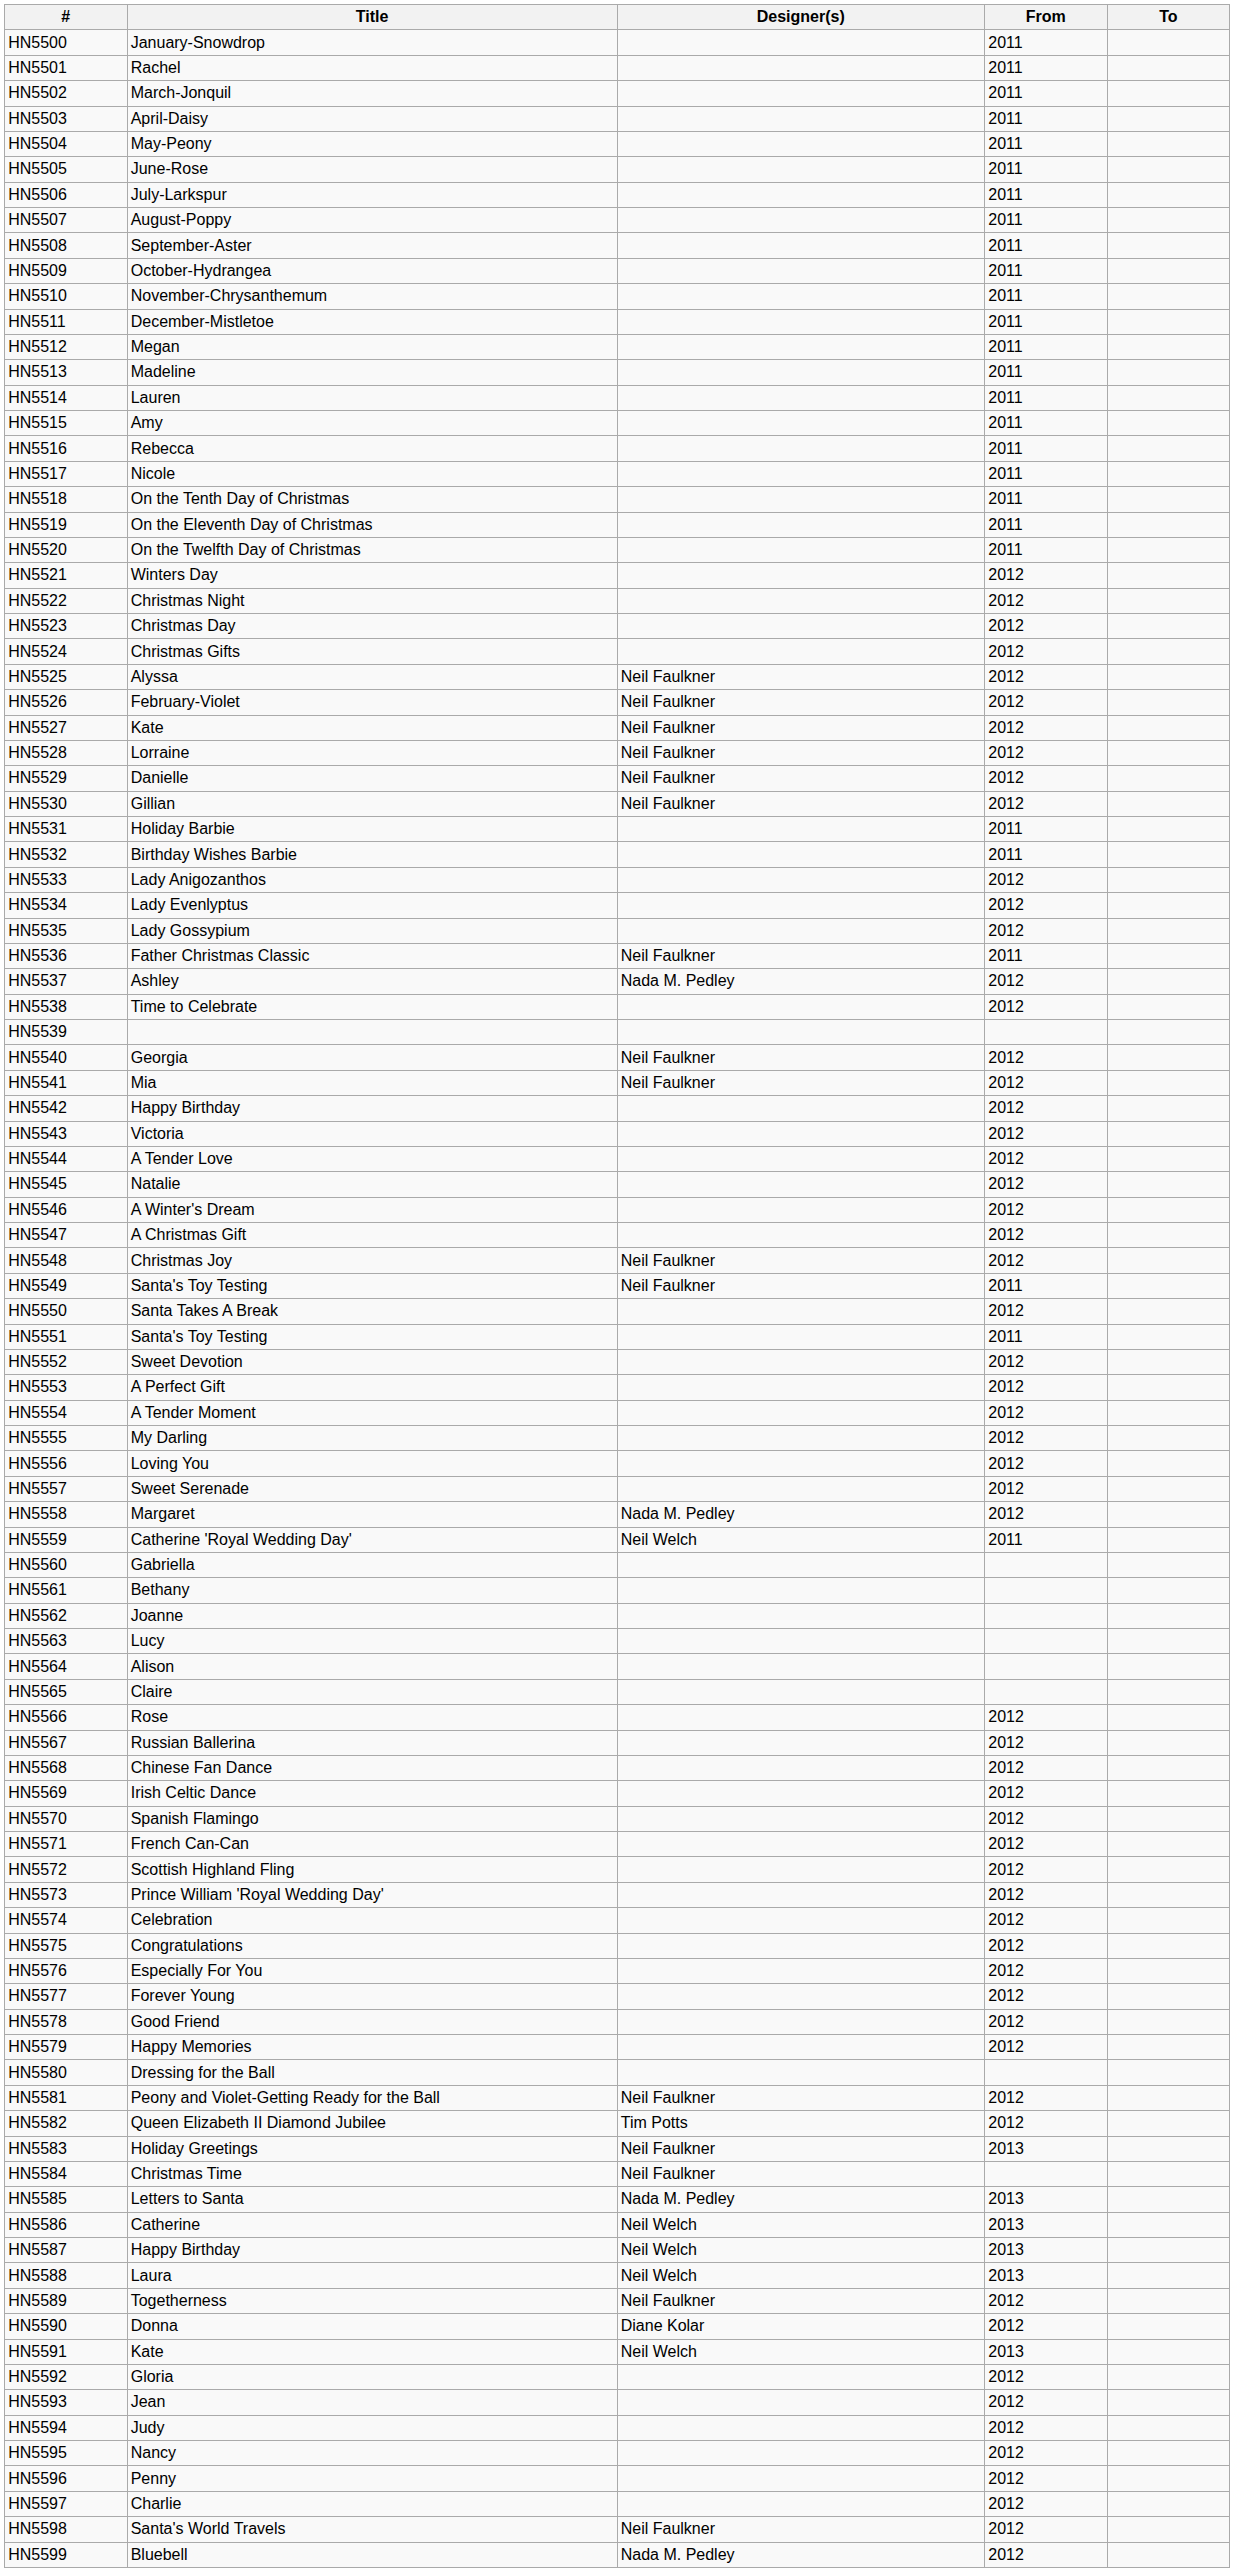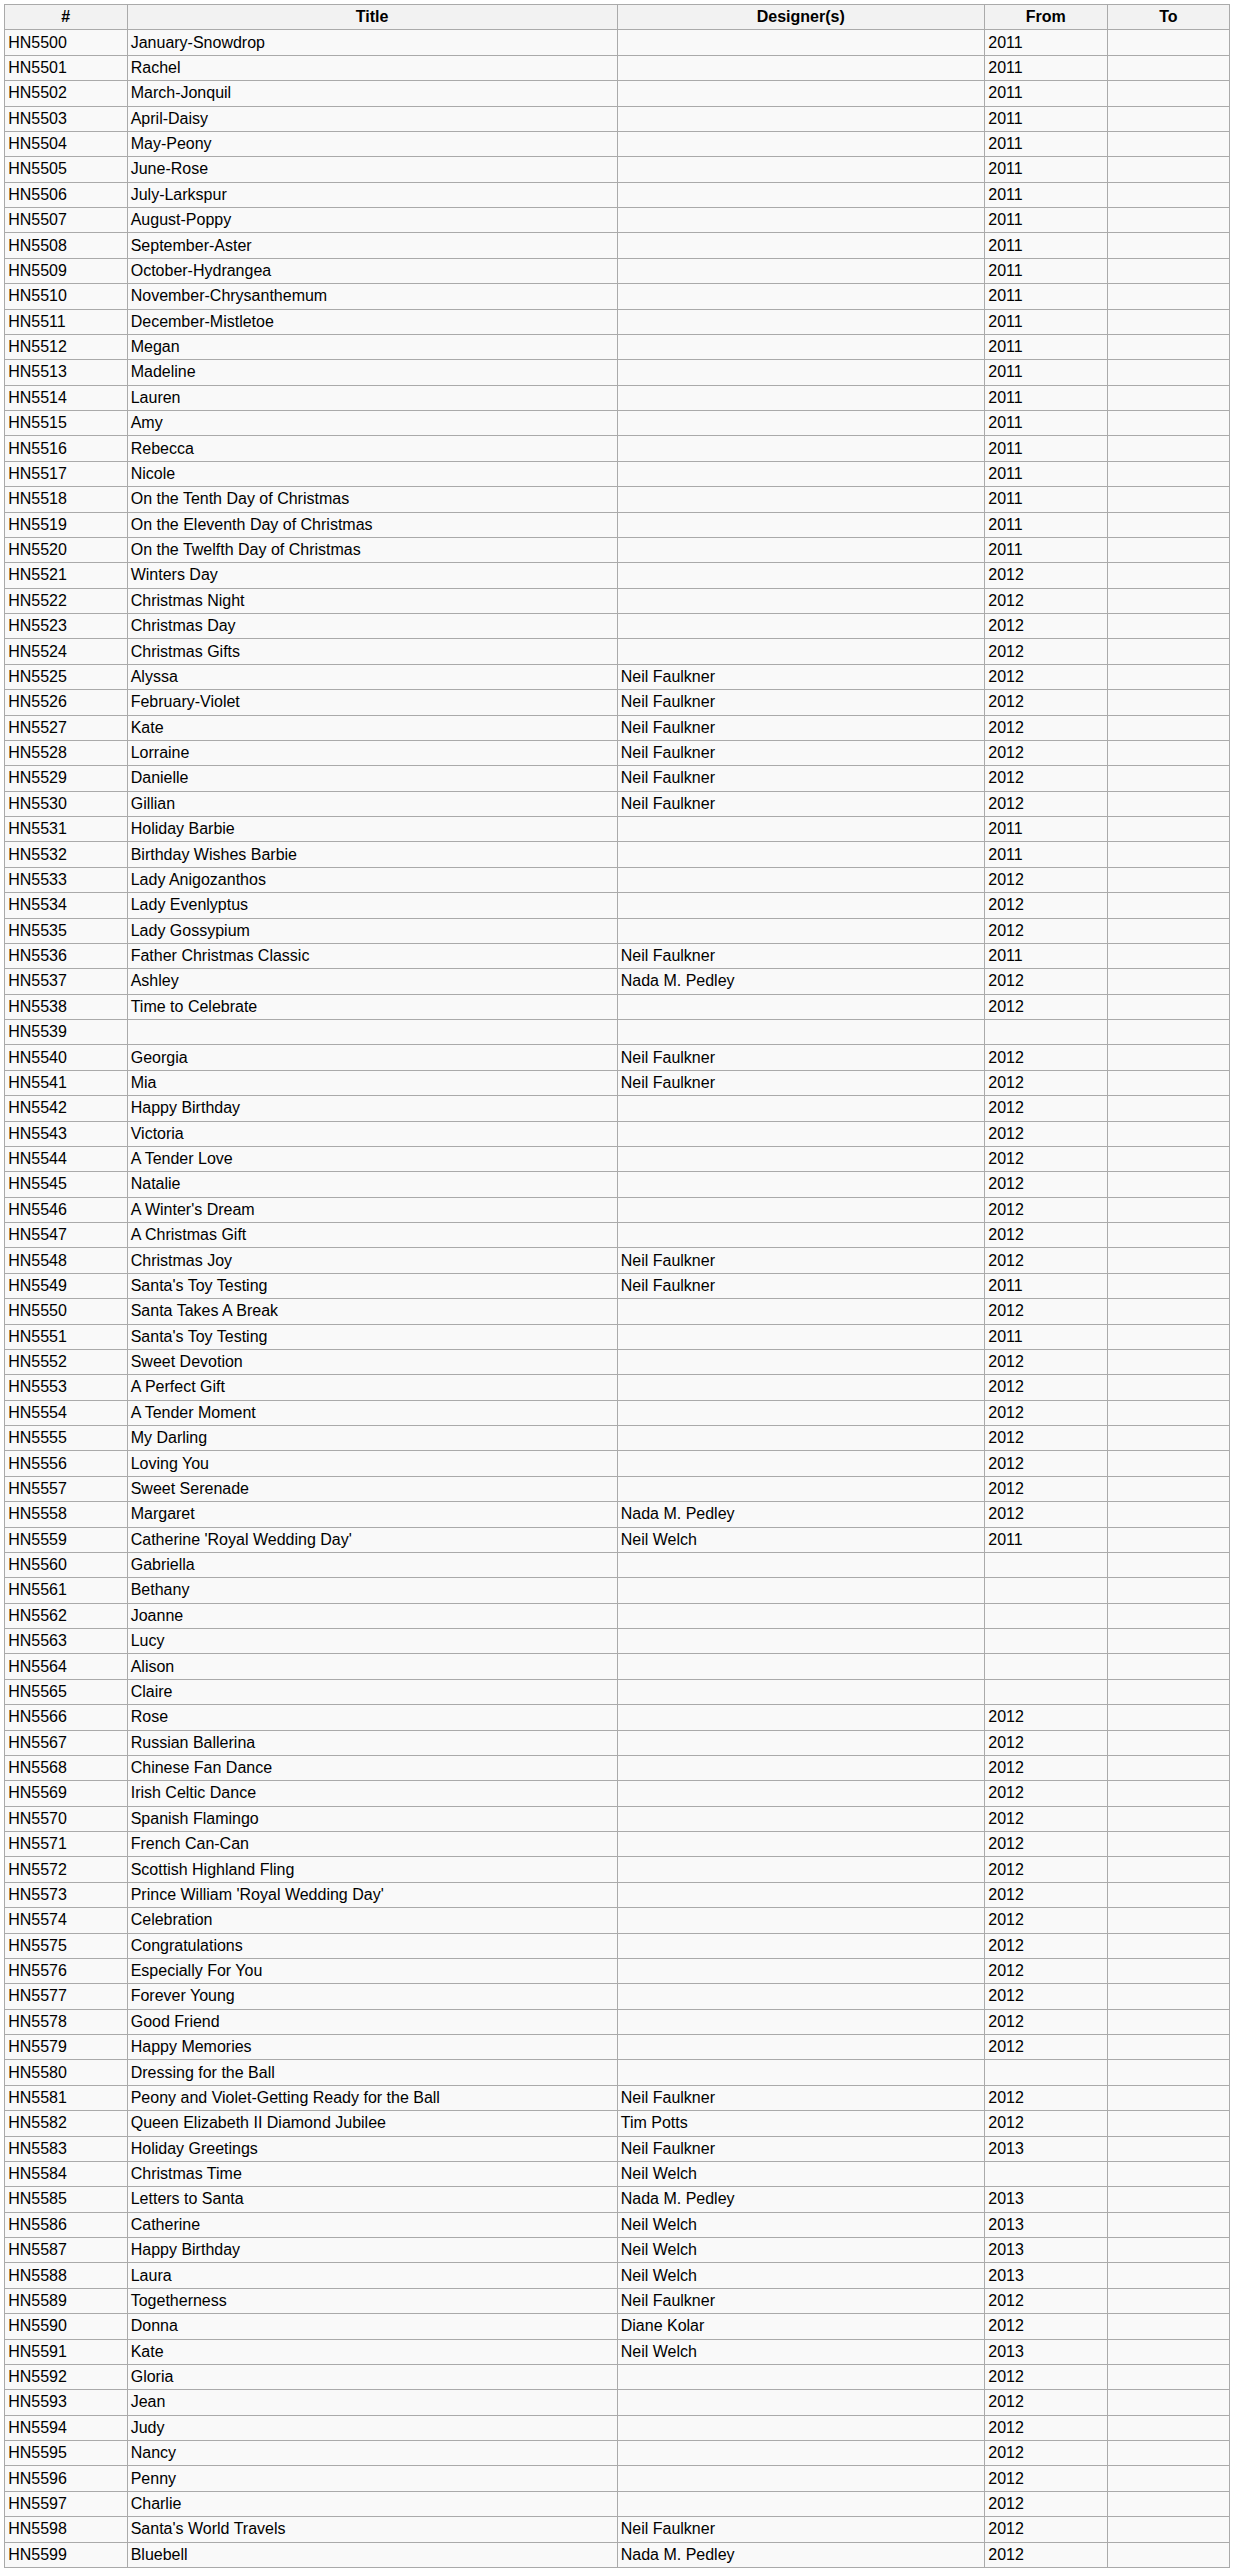 <table class="wikitable collapsible" width="97%" border="1" cellpadding="1" cellspacing="0" align="centre">
 <tr>
 <th width=10%>#</th>
 <th width=40%>Title</th>
 <th width=30%>Designer(s)</th>
 <th width=10%>From</th>
 <th width=10%>To</th>
 </tr>
 <tr>
 <td>HN5500</td>
 <td>January-Snowdrop</td>
 <td></td>
 <td>2011</td>
 <td></td>
 </tr>
 <tr>
 <td>HN5501</td>
 <td>Rachel</td>
 <td></td>
 <td>2011</td>
 <td></td>
 </tr>
 <tr>
 <td>HN5502</td>
 <td>March-Jonquil</td>
 <td></td>
 <td>2011</td>
 <td></td>
 </tr>
 <tr>
 <td>HN5503</td>
 <td>April-Daisy</td>
 <td></td>
 <td>2011</td>
 <td></td>
 </tr>
 <tr>
 <td>HN5504</td>
 <td>May-Peony</td>
 <td></td>
 <td>2011</td>
 <td></td>
 </tr>
 <tr>
 <td>HN5505</td>
 <td>June-Rose</td>
 <td></td>
 <td>2011</td>
 <td></td>
 </tr>
 <tr>
 <td>HN5506</td>
 <td>July-Larkspur</td>
 <td></td>
 <td>2011</td>
 <td></td>
 </tr>
 <tr>
 <td>HN5507</td>
 <td>August-Poppy</td>
 <td></td>
 <td>2011</td>
 <td></td>
 </tr>
 <tr>
 <td>HN5508</td>
 <td>September-Aster</td>
 <td></td>
 <td>2011</td>
 <td></td>
 </tr>
 <tr>
 <td>HN5509</td>
 <td>October-Hydrangea</td>
 <td></td>
 <td>2011</td>
 <td></td>
 </tr>
 <tr>
 <td>HN5510</td>
 <td>November-Chrysanthemum</td>
 <td></td>
 <td>2011</td>
 <td></td>
 </tr>
 <tr>
 <td>HN5511</td>
 <td>December-Mistletoe</td>
 <td></td>
 <td>2011</td>
 <td></td>
 </tr>
 <tr>
 <td>HN5512</td>
 <td>Megan</td>
 <td></td>
 <td>2011</td>
 <td></td>
 </tr>
 <tr>
 <td>HN5513</td>
 <td>Madeline</td>
 <td></td>
 <td>2011</td>
 <td></td>
 </tr>
 <tr>
 <td>HN5514</td>
 <td>Lauren</td>
 <td></td>
 <td>2011</td>
 <td></td>
 </tr>
 <tr>
 <td>HN5515</td>
 <td>Amy</td>
 <td></td>
 <td>2011</td>
 <td></td>
 </tr>
 <tr>
 <td>HN5516</td>
 <td>Rebecca</td>
 <td></td>
 <td>2011</td>
 <td></td>
 </tr>
 <tr>
 <td>HN5517</td>
 <td>Nicole</td>
 <td></td>
 <td>2011</td>
 <td></td>
 </tr>
 <tr>
 <td>HN5518</td>
 <td>On the Tenth Day of Christmas</td>
 <td></td>
 <td>2011</td>
 <td></td>
 </tr>
 <tr>
 <td>HN5519</td>
 <td>On the Eleventh Day of Christmas</td>
 <td></td>
 <td>2011</td>
 <td></td>
 </tr>
 <tr>
 <td>HN5520</td>
 <td>On the Twelfth Day of Christmas</td>
 <td></td>
 <td>2011</td>
 <td></td>
 </tr>
 <tr>
 <td>HN5521</td>
 <td>Winters Day</td>
 <td></td>
 <td>2012</td>
 <td></td>
 </tr>
 <tr>
 <td>HN5522</td>
 <td>Christmas Night</td>
 <td></td>
 <td>2012</td>
 <td></td>
 </tr>
 <tr>
 <td>HN5523</td>
 <td>Christmas Day</td>
 <td></td>
 <td>2012</td>
 <td></td>
 </tr>
 <tr>
 <td>HN5524</td>
 <td>Christmas Gifts</td>
 <td></td>
 <td>2012</td>
 <td></td>
 </tr>
 <tr>
 <td>HN5525</td>
 <td>Alyssa</td>
 <td>Neil Faulkner</td>
 <td>2012</td>
 <td></td>
 </tr>
 <tr>
 <td>HN5526</td>
 <td>February-Violet</td>
 <td>Neil Faulkner</td>
 <td>2012</td>
 <td></td>
 </tr>
 <tr>
 <td>HN5527</td>
 <td>Kate</td>
 <td>Neil Faulkner</td>
 <td>2012</td>
 <td></td>
 </tr>
 <tr>
 <td>HN5528</td>
 <td>Lorraine</td>
 <td>Neil Faulkner</td>
 <td>2012</td>
 <td></td>
 </tr>
 <tr>
 <td>HN5529</td>
 <td>Danielle</td>
 <td>Neil Faulkner</td>
 <td>2012</td>
 <td></td>
 </tr>
 <tr>
 <td>HN5530</td>
 <td>Gillian</td>
 <td>Neil Faulkner</td>
 <td>2012</td>
 <td></td>
 </tr>
 <tr>
 <td>HN5531</td>
 <td>Holiday Barbie</td>
 <td></td>
 <td>2011</td>
 <td></td>
 </tr>
 <tr>
 <td>HN5532</td>
 <td>Birthday Wishes Barbie</td>
 <td></td>
 <td>2011</td>
 <td></td>
 </tr>
 <tr>
 <td>HN5533</td>
 <td>Lady Anigozanthos</td>
 <td></td>
 <td>2012</td>
 <td></td>
 </tr>
 <tr>
 <td>HN5534</td>
 <td>Lady Evenlyptus</td>
 <td></td>
 <td>2012</td>
 <td></td>
 </tr>
 <tr>
 <td>HN5535</td>
 <td>Lady Gossypium</td>
 <td></td>
 <td>2012</td>
 <td></td>
 </tr>
 <tr>
 <td>HN5536</td>
 <td>Father Christmas Classic</td>
 <td>Neil Faulkner</td>
 <td>2011</td>
 <td></td>
 </tr>
 <tr>
 <td>HN5537</td>
 <td>Ashley</td>
 <td>Nada M. Pedley</td>
 <td>2012</td>
 <td></td>
 </tr>
 <tr>
 <td>HN5538</td>
 <td>Time to Celebrate</td>
 <td></td>
 <td>2012</td>
 <td></td>
 </tr>
 <tr>
 <td>HN5539</td>
 <td></td>
 <td></td>
 <td></td>
 <td></td>
 </tr>
 <tr>
 <td>HN5540</td>
 <td>Georgia</td>
 <td>Neil Faulkner</td>
 <td>2012</td>
 <td></td>
 </tr>
 <tr>
 <td>HN5541</td>
 <td>Mia</td>
 <td>Neil Faulkner</td>
 <td>2012</td>
 <td></td>
 </tr>
 <tr>
 <td>HN5542</td>
 <td>Happy Birthday</td>
 <td></td>
 <td>2012</td>
 <td></td>
 </tr>
 <tr>
 <td>HN5543</td>
 <td>Victoria</td>
 <td></td>
 <td>2012</td>
 <td></td>
 </tr>
 <tr>
 <td>HN5544</td>
 <td>A Tender Love</td>
 <td></td>
 <td>2012</td>
 <td></td>
 </tr>
 <tr>
 <td>HN5545</td>
 <td>Natalie</td>
 <td></td>
 <td>2012</td>
 <td></td>
 </tr>
 <tr>
 <td>HN5546</td>
 <td>A Winter's Dream</td>
 <td></td>
 <td>2012</td>
 <td></td>
 </tr>
 <tr>
 <td>HN5547</td>
 <td>A Christmas Gift</td>
 <td></td>
 <td>2012</td>
 <td></td>
 </tr>
 <tr>
 <td>HN5548</td>
 <td>Christmas Joy</td>
 <td>Neil Faulkner</td>
 <td>2012</td>
 <td></td>
 </tr>
 <tr>
 <td>HN5549</td>
 <td>Santa's Toy Testing</td>
 <td>Neil Faulkner</td>
 <td>2011</td>
 <td></td>
 </tr>
 <tr>
 <td>HN5550</td>
 <td>Santa Takes A Break</td>
 <td></td>
 <td>2012</td>
 <td></td>
 </tr>
 <tr>
 <td>HN5551</td>
 <td>Santa's Toy Testing</td>
 <td></td>
 <td>2011</td>
 <td></td>
 </tr>
 <tr>
 <td>HN5552</td>
 <td>Sweet Devotion</td>
 <td></td>
 <td>2012</td>
 <td></td>
 </tr>
 <tr>
 <td>HN5553</td>
 <td>A Perfect Gift</td>
 <td></td>
 <td>2012</td>
 <td></td>
 </tr>
 <tr>
 <td>HN5554</td>
 <td>A Tender Moment</td>
 <td></td>
 <td>2012</td>
 <td></td>
 </tr>
 <tr>
 <td>HN5555</td>
 <td>My Darling</td>
 <td></td>
 <td>2012</td>
 <td></td>
 </tr>
 <tr>
 <td>HN5556</td>
 <td>Loving You</td>
 <td></td>
 <td>2012</td>
 <td></td>
 </tr>
 <tr>
 <td>HN5557</td>
 <td>Sweet Serenade</td>
 <td></td>
 <td>2012</td>
 <td></td>
 </tr>
 <tr>
 <td>HN5558</td>
 <td>Margaret</td>
 <td>Nada M. Pedley</td>
 <td>2012</td>
 <td></td>
 </tr>
 <tr>
 <td>HN5559</td>
 <td>Catherine 'Royal Wedding Day'</td>
 <td>Neil Welch</td>
 <td>2011</td>
 <td></td>
 </tr>
 <tr>
 <td>HN5560</td>
 <td>Gabriella</td>
 <td></td>
 <td></td>
 <td></td>
 </tr>
 <tr>
 <td>HN5561</td>
 <td>Bethany</td>
 <td></td>
 <td></td>
 <td></td>
 </tr>
 <tr>
 <td>HN5562</td>
 <td>Joanne</td>
 <td></td>
 <td></td>
 <td></td>
 </tr>
 <tr>
 <td>HN5563</td>
 <td>Lucy</td>
 <td></td>
 <td></td>
 <td></td>
 </tr>
 <tr>
 <td>HN5564</td>
 <td>Alison</td>
 <td></td>
 <td></td>
 <td></td>
 </tr>
 <tr>
 <td>HN5565</td>
 <td>Claire</td>
 <td></td>
 <td></td>
 <td></td>
 </tr>
 <tr>
 <td>HN5566</td>
 <td>Rose</td>
 <td></td>
 <td>2012</td>
 <td></td>
 </tr>
 <tr>
 <td>HN5567</td>
 <td>Russian Ballerina</td>
 <td></td>
 <td>2012</td>
 <td></td>
 </tr>
 <tr>
 <td>HN5568</td>
 <td>Chinese Fan Dance</td>
 <td></td>
 <td>2012</td>
 <td></td>
 </tr>
 <tr>
 <td>HN5569</td>
 <td>Irish Celtic Dance</td>
 <td></td>
 <td>2012</td>
 <td></td>
 </tr>
 <tr>
 <td>HN5570</td>
 <td>Spanish Flamingo</td>
 <td></td>
 <td>2012</td>
 <td></td>
 </tr>
 <tr>
 <td>HN5571</td>
 <td>French Can-Can</td>
 <td></td>
 <td>2012</td>
 <td></td>
 </tr>
 <tr>
 <td>HN5572</td>
 <td>Scottish Highland Fling</td>
 <td></td>
 <td>2012</td>
 <td></td>
 </tr>
 <tr>
 <td>HN5573</td>
 <td>Prince William 'Royal Wedding Day'</td>
 <td></td>
 <td>2012</td>
 <td></td>
 </tr>
 <tr>
 <td>HN5574</td>
 <td>Celebration</td>
 <td></td>
 <td>2012</td>
 <td></td>
 </tr>
 <tr>
 <td>HN5575</td>
 <td>Congratulations</td>
 <td></td>
 <td>2012</td>
 <td></td>
 </tr>
 <tr>
 <td>HN5576</td>
 <td>Especially For You</td>
 <td></td>
 <td>2012</td>
 <td></td>
 </tr>
 <tr>
 <td>HN5577</td>
 <td>Forever Young</td>
 <td></td>
 <td>2012</td>
 <td></td>
 </tr>
 <tr>
 <td>HN5578</td>
 <td>Good Friend</td>
 <td></td>
 <td>2012</td>
 <td></td>
 </tr>
 <tr>
 <td>HN5579</td>
 <td>Happy Memories</td>
 <td></td>
 <td>2012</td>
 <td></td>
 </tr>
 <tr>
 <td>HN5580</td>
 <td>Dressing for the Ball</td>
 <td></td>
 <td></td>
 <td></td>
 </tr>
 <tr>
 <td>HN5581</td>
 <td>Peony and Violet-Getting Ready for the Ball</td>
 <td>Neil Faulkner</td>
 <td>2012</td>
 <td></td>
 </tr>
 <tr>
 <td>HN5582</td>
 <td>Queen Elizabeth II Diamond Jubilee</td>
 <td>Tim Potts</td>
 <td>2012</td>
 <td></td>
 </tr>
 <tr>
 <td>HN5583</td>
 <td>Holiday Greetings</td>
 <td>Neil Faulkner</td>
 <td>2013</td>
 <td></td>
 </tr>
 <tr>
 <td>HN5584</td>
 <td>Christmas Time</td>
-<td>Neil Faulkner</td>
+<td>Neil Welch</td>
 <td></td>
 <td></td>
 </tr>
 <tr>
 <td>HN5585</td>
 <td>Letters to Santa</td>
 <td>Nada M. Pedley</td>
 <td>2013</td>
 <td></td>
 </tr>
 <tr>
 <td>HN5586</td>
 <td>Catherine</td>
 <td>Neil Welch</td>
 <td>2013</td>
 <td></td>
 </tr>
 <tr>
 <td>HN5587</td>
 <td>Happy Birthday</td>
 <td>Neil Welch</td>
 <td>2013</td>
 <td></td>
 </tr>
 <tr>
 <td>HN5588</td>
 <td>Laura</td>
 <td>Neil Welch</td>
 <td>2013</td>
 <td></td>
 </tr>
 <tr>
 <td>HN5589</td>
 <td>Togetherness</td>
 <td>Neil Faulkner</td>
 <td>2012</td>
 <td></td>
 </tr>
 <tr>
 <td>HN5590</td>
 <td>Donna</td>
 <td>Diane Kolar</td>
 <td>2012</td>
 <td></td>
 </tr>
 <tr>
 <td>HN5591</td>
 <td>Kate</td>
 <td>Neil Welch</td>
 <td>2013</td>
 <td></td>
 </tr>
 <tr>
 <td>HN5592</td>
 <td>Gloria</td>
 <td></td>
 <td>2012</td>
 <td></td>
 </tr>
 <tr>
 <td>HN5593</td>
 <td>Jean</td>
 <td></td>
 <td>2012</td>
 <td></td>
 </tr>
 <tr>
 <td>HN5594</td>
 <td>Judy</td>
 <td></td>
 <td>2012</td>
 <td></td>
 </tr>
 <tr>
 <td>HN5595</td>
 <td>Nancy</td>
 <td></td>
 <td>2012</td>
 <td></td>
 </tr>
 <tr>
 <td>HN5596</td>
 <td>Penny</td>
 <td></td>
 <td>2012</td>
 <td></td>
 </tr>
 <tr>
 <td>HN5597</td>
 <td>Charlie</td>
 <td></td>
 <td>2012</td>
 <td></td>
 </tr>
 <tr>
 <td>HN5598</td>
 <td>Santa's World Travels</td>
 <td>Neil Faulkner</td>
 <td>2012</td>
 <td></td>
 </tr>
 <tr>
 <td>HN5599</td>
 <td>Bluebell</td>
 <td>Nada M. Pedley</td>
 <td>2012</td>
 <td></td>
 </tr>
 <tr>
 </tr>
 </table>
